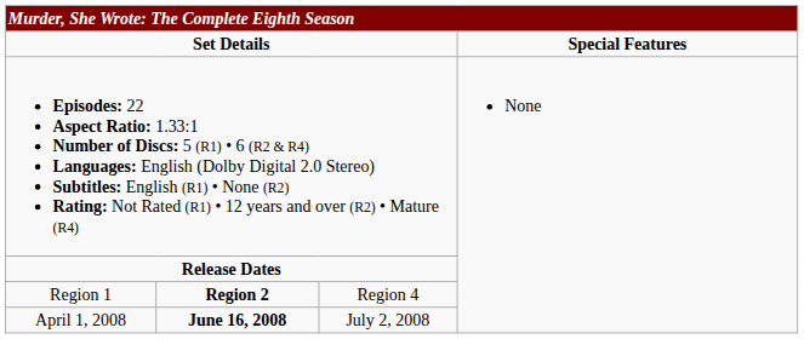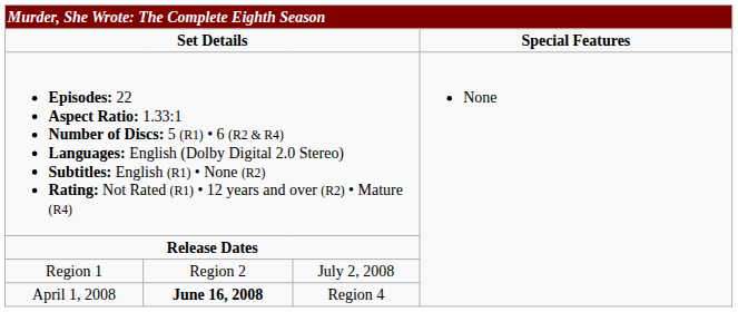 <table border="2" cellpadding="2" cellspacing="0" style="margin: 0 1em 0 0; background: #f9f9f9; border: 1px #aaa solid; border-collapse: collapse; font-size: 95%;">
 <tr style="background:#800000">
 <td colspan="5" style="color:white"><strong><em>Murder, She Wrote: The Complete Eighth Season</em></strong></td>
 </tr>
 <tr valign="top">
 <td align="center" width="400" colspan="3"><strong>Set Details</strong></td>
 <td width="300" align="center"><strong>Special Features</strong></td>
 </tr>
 <tr valign="top">
 <td colspan="3" align="left" width="400"><br><ul><li><strong>Episodes:</strong> 22</li><li><strong>Aspect Ratio:</strong> 1.33:1</li><li><strong>Number of Discs:</strong> 5 <small>(R1)</small> • 6 <small>(R2 & R4)</small></li><li><strong>Languages:</strong> English (Dolby Digital 2.0 Stereo)</li><li><strong>Subtitles:</strong> English <small>(R1)</small> • None <small>(R2)</small></li><li><strong>Rating:</strong> Not Rated <small>(R1)</small> • 12 years and over <small>(R2)</small> • Mature <small>(R4)</small></li></ul></td>
 <td rowspan="4" align="left" width="300"><br><ul><li>None</li></ul></td>
 </tr>
 <tr>
 <td colspan="3" align="center"><strong>Release Dates</strong></td>
 </tr>
 <tr>
 <td align="center">Region 1</td>
-<td align="center"><strong>Region 2</strong></td>
-<td align="center">Region 4</td>
+<td align="center">Region 2</td>
+<td align="center">July 2, 2008</td>
 </tr>
 <tr>
 <td align="center">April 1, 2008</td>
 <td align="center"><strong>June 16, 2008</strong></td>
-<td align="center">July 2, 2008</td>
+<td align="center">Region 4</td>
 </tr>
 </table>
